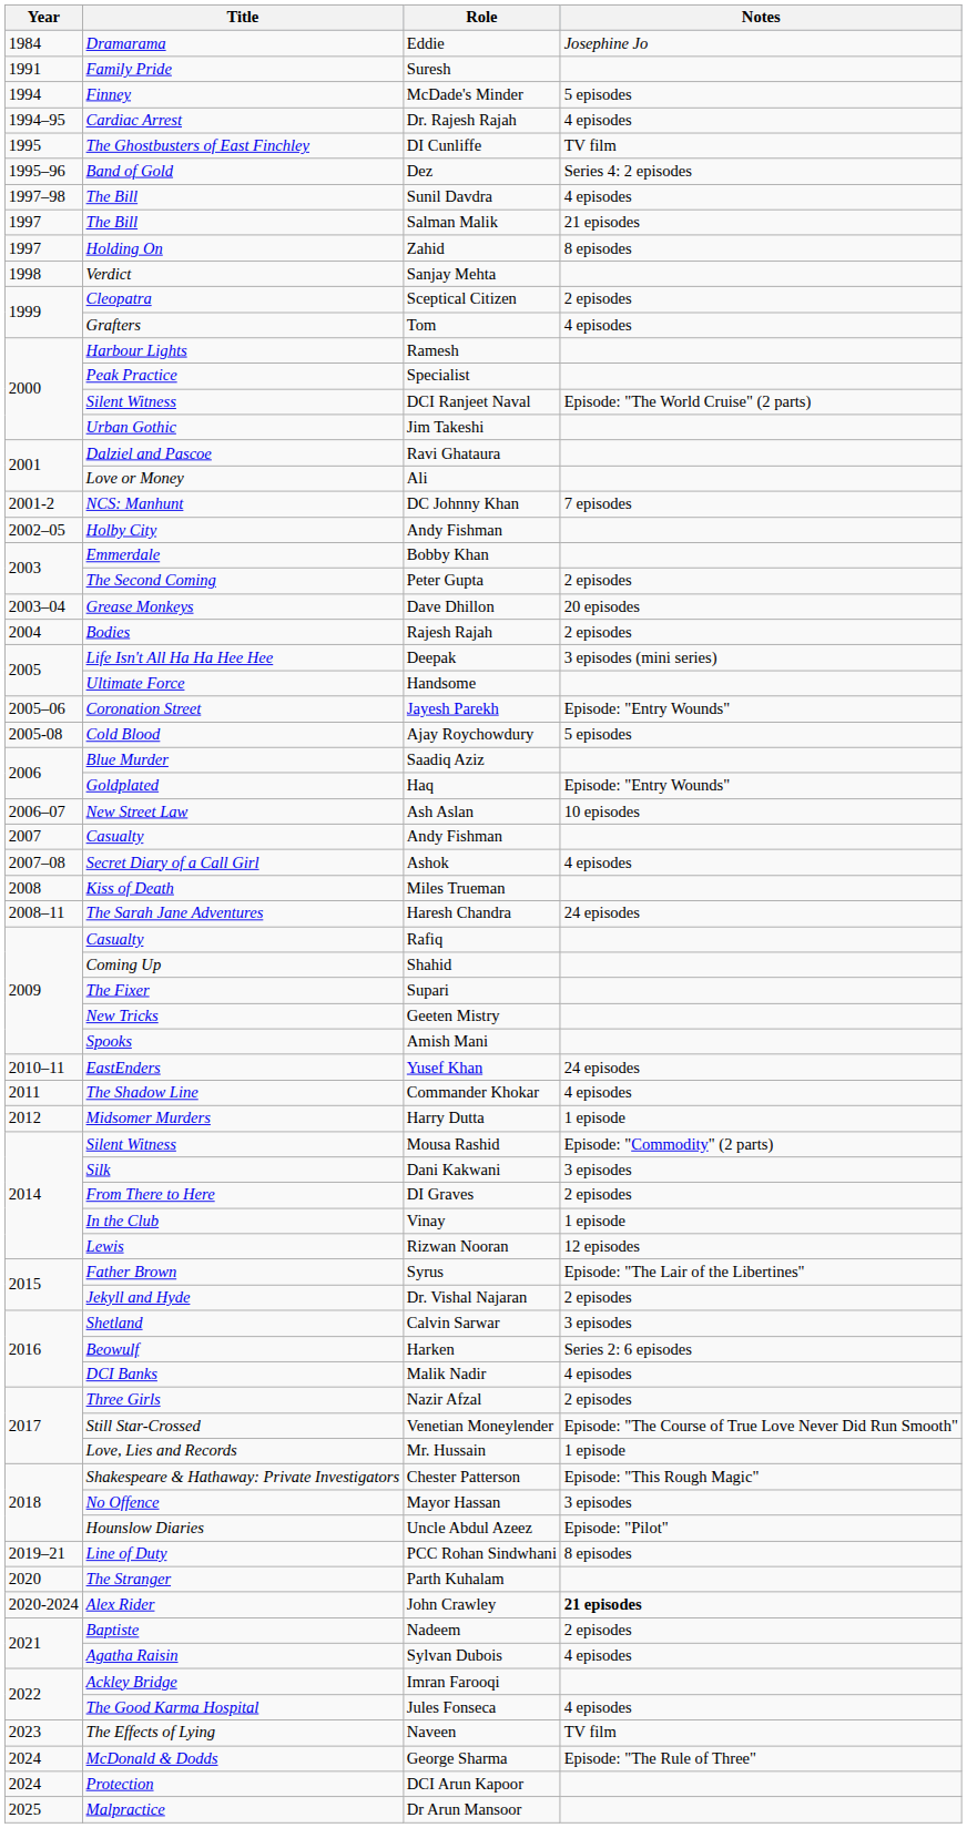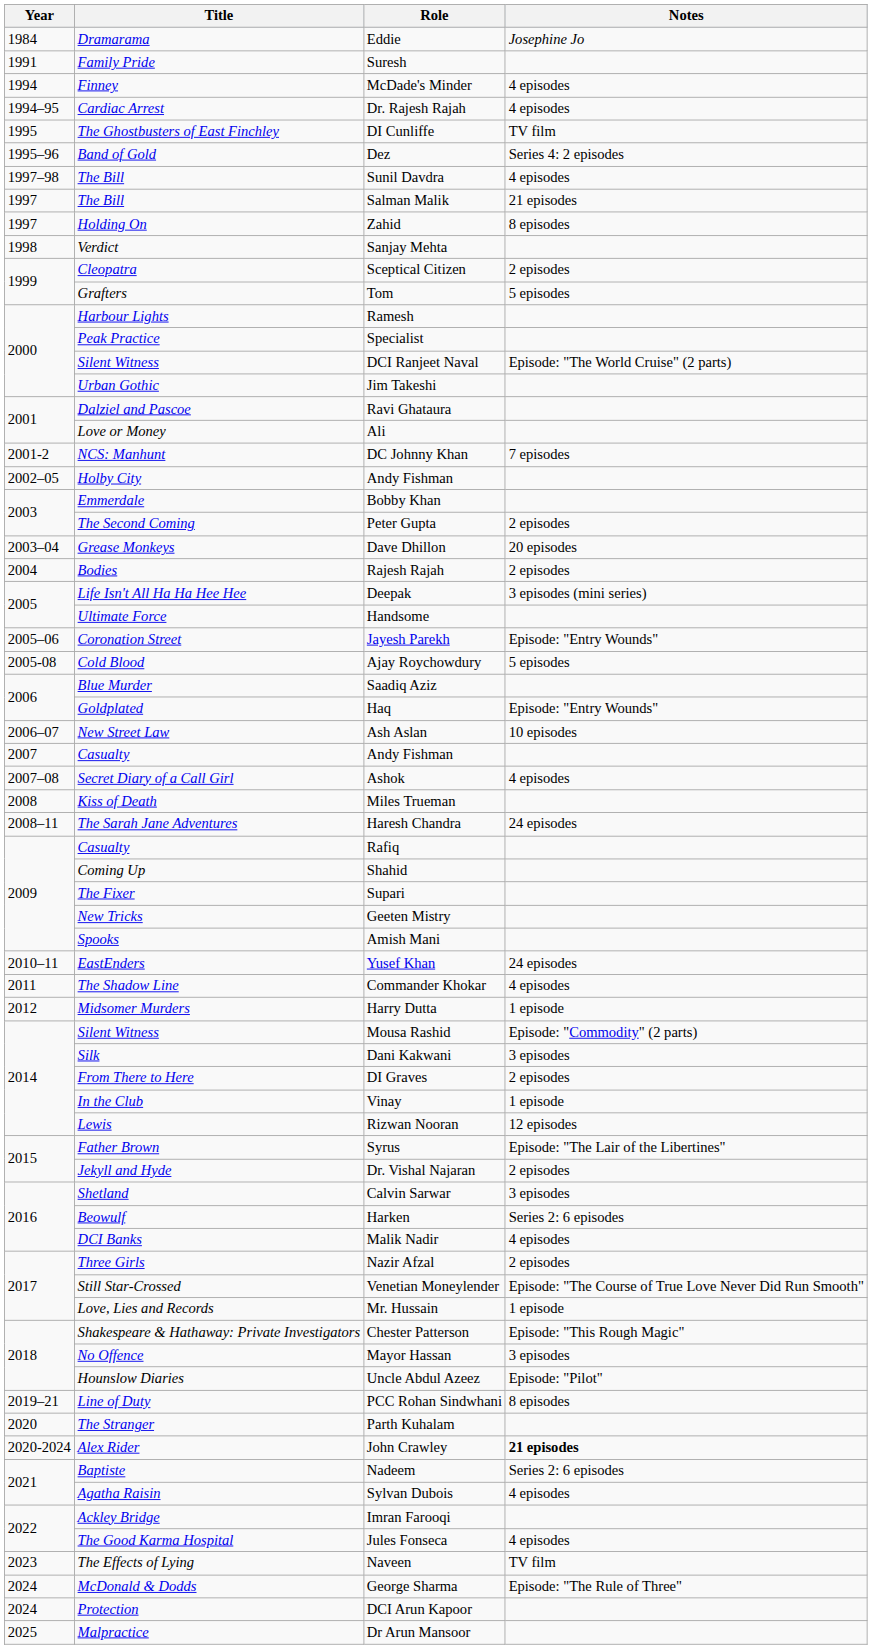 <table class="wikitable sortable">
 <tr style="background:#b0c4de; text-align:center;">
 <th>Year</th>
 <th>Title</th>
 <th>Role</th>
 <th class="unsortable">Notes</th>
 </tr>
 <tr>
 <td>1984</td>
 <td><em><a href='#'>Dramarama</a></em></td>
 <td>Eddie</td>
 <td><em>Josephine Jo</em></td>
 </tr>
 <tr>
 <td>1991</td>
 <td><em><a href='#'>Family Pride</a></em></td>
 <td>Suresh</td>
 <td></td>
 </tr>
 <tr>
 <td>1994</td>
 <td><em><a href='#'>Finney</a></em></td>
 <td>McDade's Minder</td>
-<td>5 episodes</td>
+<td>4 episodes</td>
 </tr>
 <tr>
 <td>1994–95</td>
 <td><em><a href='#'>Cardiac Arrest</a></em></td>
 <td>Dr. Rajesh Rajah</td>
 <td>4 episodes</td>
 </tr>
 <tr>
 <td>1995</td>
 <td><em><a href='#'>The Ghostbusters of East Finchley</a></em></td>
 <td>DI Cunliffe</td>
 <td>TV film</td>
 </tr>
 <tr>
 <td>1995–96</td>
 <td><em><a href='#'>Band of Gold</a></em></td>
 <td>Dez</td>
 <td>Series 4: 2 episodes</td>
 </tr>
 <tr>
 <td>1997–98</td>
 <td><em><a href='#'>The Bill</a></em></td>
 <td>Sunil Davdra</td>
 <td>4 episodes</td>
 </tr>
 <tr>
 <td>1997</td>
 <td><em><a href='#'>The Bill</a></em></td>
 <td>Salman Malik</td>
 <td>21 episodes</td>
 </tr>
 <tr>
 <td>1997</td>
 <td><em><a href='#'>Holding On</a></em></td>
 <td>Zahid</td>
 <td>8 episodes</td>
 </tr>
 <tr>
 <td>1998</td>
 <td><em>Verdict</em></td>
 <td>Sanjay Mehta</td>
 <td></td>
 </tr>
 <tr>
 <td rowspan="2">1999</td>
 <td><em><a href='#'>Cleopatra</a></em></td>
 <td>Sceptical Citizen</td>
 <td>2 episodes</td>
 </tr>
 <tr>
 <td><em>Grafters</em></td>
 <td>Tom</td>
-<td>4 episodes</td>
+<td>5 episodes</td>
 </tr>
 <tr>
 <td rowspan="4">2000</td>
 <td><em><a href='#'>Harbour Lights</a></em></td>
 <td>Ramesh</td>
 <td></td>
 </tr>
 <tr>
 <td><em><a href='#'>Peak Practice</a></em></td>
 <td>Specialist</td>
 <td></td>
 </tr>
 <tr>
 <td><em><a href='#'>Silent Witness</a></em></td>
 <td>DCI Ranjeet Naval</td>
 <td>Episode: "The World Cruise" (2 parts)</td>
 </tr>
 <tr>
 <td><em><a href='#'>Urban Gothic</a></em></td>
 <td>Jim Takeshi</td>
 <td></td>
 </tr>
 <tr>
 <td rowspan="2">2001</td>
 <td><em><a href='#'>Dalziel and Pascoe</a></em></td>
 <td>Ravi Ghataura</td>
 <td></td>
 </tr>
 <tr>
 <td><em>Love or Money</em></td>
 <td>Ali</td>
 <td></td>
 </tr>
 <tr>
 <td>2001-2</td>
 <td><em><a href='#'>NCS: Manhunt</a></em></td>
 <td>DC Johnny Khan</td>
 <td>7 episodes</td>
 </tr>
 <tr>
 <td>2002–05</td>
 <td><em><a href='#'>Holby City</a></em></td>
 <td>Andy Fishman</td>
 <td></td>
 </tr>
 <tr>
 <td rowspan="2">2003</td>
 <td><em><a href='#'>Emmerdale</a></em></td>
 <td>Bobby Khan</td>
 <td></td>
 </tr>
 <tr>
 <td><em><a href='#'>The Second Coming</a></em></td>
 <td>Peter Gupta</td>
 <td>2 episodes</td>
 </tr>
 <tr>
 <td>2003–04</td>
 <td><em><a href='#'>Grease Monkeys</a></em></td>
 <td>Dave Dhillon</td>
 <td>20 episodes</td>
 </tr>
 <tr>
 <td>2004</td>
 <td><em><a href='#'>Bodies</a></em></td>
 <td>Rajesh Rajah</td>
 <td>2 episodes</td>
 </tr>
 <tr>
 <td rowspan="2">2005</td>
 <td><em><a href='#'>Life Isn't All Ha Ha Hee Hee</a></em></td>
 <td>Deepak</td>
 <td>3 episodes (mini series)</td>
 </tr>
 <tr>
 <td><em><a href='#'>Ultimate Force</a></em></td>
 <td>Handsome</td>
 <td></td>
 </tr>
 <tr>
 <td>2005–06</td>
 <td><em><a href='#'>Coronation Street</a></em></td>
 <td><a href='#'>Jayesh Parekh</a></td>
 <td>Episode: "Entry Wounds"</td>
 </tr>
 <tr>
 <td>2005-08</td>
 <td><em><a href='#'>Cold Blood</a></em></td>
 <td>Ajay Roychowdury</td>
 <td>5 episodes</td>
 </tr>
 <tr>
 <td rowspan="2">2006</td>
 <td><em><a href='#'>Blue Murder</a></em></td>
 <td>Saadiq Aziz</td>
 <td></td>
 </tr>
 <tr>
 <td><em><a href='#'>Goldplated</a></em></td>
 <td>Haq</td>
 <td>Episode: "Entry Wounds"</td>
 </tr>
 <tr>
 <td>2006–07</td>
 <td><em><a href='#'>New Street Law</a></em></td>
 <td>Ash Aslan</td>
 <td>10 episodes</td>
 </tr>
 <tr>
 <td>2007</td>
 <td><em><a href='#'>Casualty</a></em></td>
 <td>Andy Fishman</td>
 <td></td>
 </tr>
 <tr>
 <td>2007–08</td>
 <td><em><a href='#'>Secret Diary of a Call Girl</a></em></td>
 <td>Ashok</td>
 <td>4 episodes</td>
 </tr>
 <tr>
 <td>2008</td>
 <td><em><a href='#'>Kiss of Death</a></em></td>
 <td>Miles Trueman</td>
 <td></td>
 </tr>
 <tr>
 <td>2008–11</td>
 <td><em><a href='#'>The Sarah Jane Adventures</a></em></td>
 <td>Haresh Chandra</td>
 <td>24 episodes</td>
 </tr>
 <tr>
 <td rowspan="5">2009</td>
 <td><em><a href='#'>Casualty</a></em></td>
 <td>Rafiq</td>
 <td></td>
 </tr>
 <tr>
 <td><em>Coming Up</em></td>
 <td>Shahid</td>
 <td></td>
 </tr>
 <tr>
 <td><em><a href='#'>The Fixer</a></em></td>
 <td>Supari</td>
 <td></td>
 </tr>
 <tr>
 <td><em><a href='#'>New Tricks</a></em></td>
 <td>Geeten Mistry</td>
 <td></td>
 </tr>
 <tr>
 <td><em><a href='#'>Spooks</a></em></td>
 <td>Amish Mani</td>
 <td></td>
 </tr>
 <tr>
 <td>2010–11</td>
 <td><em><a href='#'>EastEnders</a></em></td>
 <td><a href='#'>Yusef Khan</a></td>
 <td>24 episodes</td>
 </tr>
 <tr>
 <td>2011</td>
 <td><em><a href='#'>The Shadow Line</a></em></td>
 <td>Commander Khokar</td>
 <td>4 episodes</td>
 </tr>
 <tr>
 <td>2012</td>
 <td><em><a href='#'>Midsomer Murders</a></em></td>
 <td>Harry Dutta</td>
 <td>1 episode</td>
 </tr>
 <tr>
 <td rowspan="5">2014</td>
 <td><em><a href='#'>Silent Witness</a></em></td>
 <td>Mousa Rashid</td>
 <td>Episode: "<a href='#'>Commodity</a>" (2 parts)</td>
 </tr>
 <tr>
 <td><em><a href='#'>Silk</a></em></td>
 <td>Dani Kakwani</td>
 <td>3 episodes</td>
 </tr>
 <tr>
 <td><em><a href='#'>From There to Here</a></em></td>
 <td>DI Graves</td>
 <td>2 episodes</td>
 </tr>
 <tr>
 <td><em><a href='#'>In the Club</a></em></td>
 <td>Vinay</td>
 <td>1 episode</td>
 </tr>
 <tr>
 <td><em><a href='#'>Lewis</a></em></td>
 <td>Rizwan Nooran</td>
 <td>12 episodes</td>
 </tr>
 <tr>
 <td rowspan="2">2015</td>
 <td><em><a href='#'>Father Brown</a></em></td>
 <td>Syrus</td>
 <td>Episode: "The Lair of the Libertines"</td>
 </tr>
 <tr>
 <td><em><a href='#'>Jekyll and Hyde</a></em></td>
 <td>Dr. Vishal Najaran</td>
 <td>2 episodes</td>
 </tr>
 <tr>
 <td rowspan="3">2016</td>
 <td><em><a href='#'>Shetland</a></em></td>
 <td>Calvin Sarwar</td>
 <td>3 episodes</td>
 </tr>
 <tr>
 <td><em><a href='#'>Beowulf</a></em></td>
 <td>Harken</td>
 <td>Series 2: 6 episodes</td>
 </tr>
 <tr>
 <td><em><a href='#'>DCI Banks</a></em></td>
 <td>Malik Nadir</td>
 <td>4 episodes</td>
 </tr>
 <tr>
 <td rowspan="3">2017</td>
 <td><em><a href='#'>Three Girls</a></em></td>
 <td>Nazir Afzal</td>
 <td>2 episodes</td>
 </tr>
 <tr>
 <td><em>Still Star-Crossed </em></td>
 <td>Venetian Moneylender</td>
 <td>Episode: "The Course of True Love Never Did Run Smooth"</td>
 </tr>
 <tr>
 <td><em>Love, Lies and Records </em></td>
 <td>Mr. Hussain</td>
 <td>1 episode</td>
 </tr>
 <tr>
 <td rowspan="3">2018</td>
 <td><em>Shakespeare & Hathaway: Private Investigators </em></td>
 <td>Chester Patterson</td>
 <td>Episode: "This Rough Magic"</td>
 </tr>
 <tr>
 <td><em><a href='#'>No Offence</a></em></td>
 <td>Mayor Hassan</td>
 <td>3 episodes</td>
 </tr>
 <tr>
 <td><em>Hounslow Diaries </em></td>
 <td>Uncle Abdul Azeez</td>
 <td>Episode: "Pilot"</td>
 </tr>
 <tr>
 <td>2019–21</td>
 <td><em><a href='#'>Line of Duty</a></em></td>
 <td>PCC Rohan Sindwhani</td>
 <td>8 episodes</td>
 </tr>
 <tr>
 <td>2020</td>
 <td><em><a href='#'>The Stranger</a></em></td>
 <td>Parth Kuhalam</td>
 <td></td>
 </tr>
 <tr>
 <td>2020-2024</td>
 <td><em><a href='#'>Alex Rider</a></em></td>
 <td>John Crawley</td>
 <td><strong>21 episodes</strong></td>
 </tr>
 <tr>
 <td rowspan="2">2021</td>
 <td><em><a href='#'>Baptiste</a></em></td>
 <td>Nadeem</td>
-<td>2 episodes</td>
+<td>Series 2: 6 episodes</td>
 </tr>
 <tr>
 <td><em><a href='#'>Agatha Raisin</a></em></td>
 <td>Sylvan Dubois</td>
 <td>4 episodes</td>
 </tr>
 <tr>
 <td rowspan="2">2022</td>
 <td><em><a href='#'>Ackley Bridge</a></em></td>
 <td>Imran Farooqi</td>
 <td></td>
 </tr>
 <tr>
 <td><em><a href='#'>The Good Karma Hospital</a></em></td>
 <td>Jules Fonseca</td>
 <td>4 episodes</td>
 </tr>
 <tr>
 <td>2023</td>
 <td><em>The Effects of Lying</em></td>
 <td>Naveen</td>
 <td>TV film</td>
 </tr>
 <tr>
 <td>2024</td>
 <td><em><a href='#'>McDonald & Dodds</a></em></td>
 <td>George Sharma</td>
 <td>Episode: "The Rule of Three"</td>
 </tr>
 <tr>
 <td>2024</td>
 <td><em><a href='#'>Protection</a></em></td>
 <td>DCI Arun Kapoor</td>
 <td></td>
 </tr>
 <tr>
 <td>2025</td>
 <td><em><a href='#'>Malpractice</a></em></td>
 <td>Dr Arun Mansoor</td>
 <td></td>
 </tr>
 </table>
